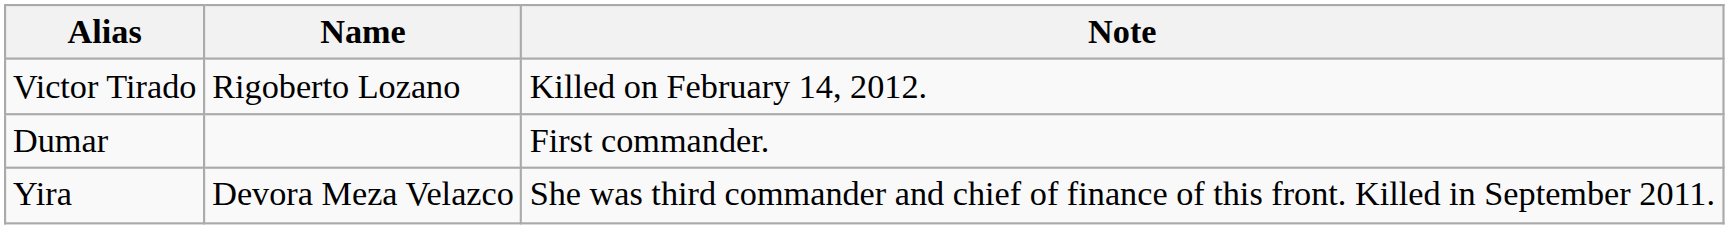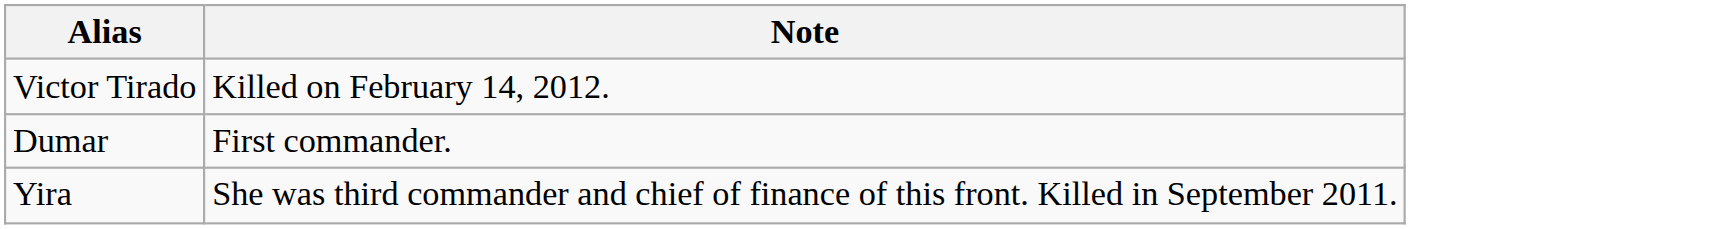 <table class="wikitable">
 <tr>
 <th>Alias</th>
-<th>Name</th>
 <th>Note</th>
 </tr>
 <tr>
 <td>Victor Tirado</td>
-<td>Rigoberto Lozano</td>
 <td>Killed on February 14, 2012.</td>
 </tr>
 <tr>
 <td>Dumar</td>
-<td></td>
 <td>First commander.</td>
 </tr>
 <tr>
 <td>Yira</td>
-<td>Devora Meza Velazco</td>
 <td>She was third commander and chief of finance of this front. Killed in September 2011.</td>
 </tr>
 </table>
